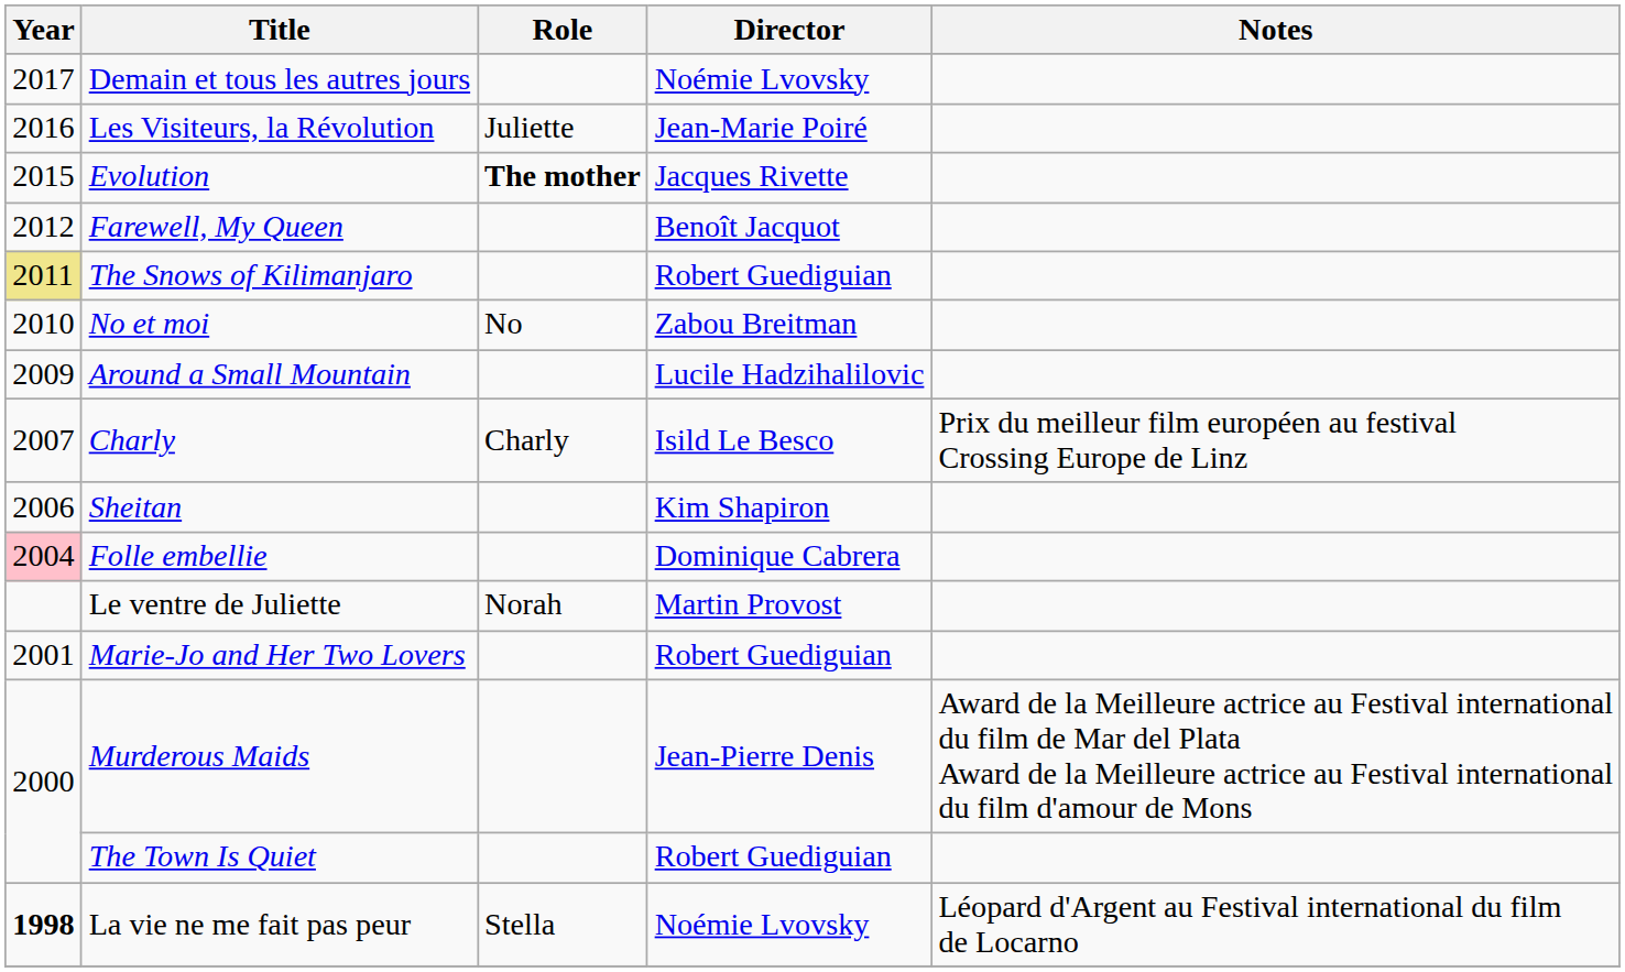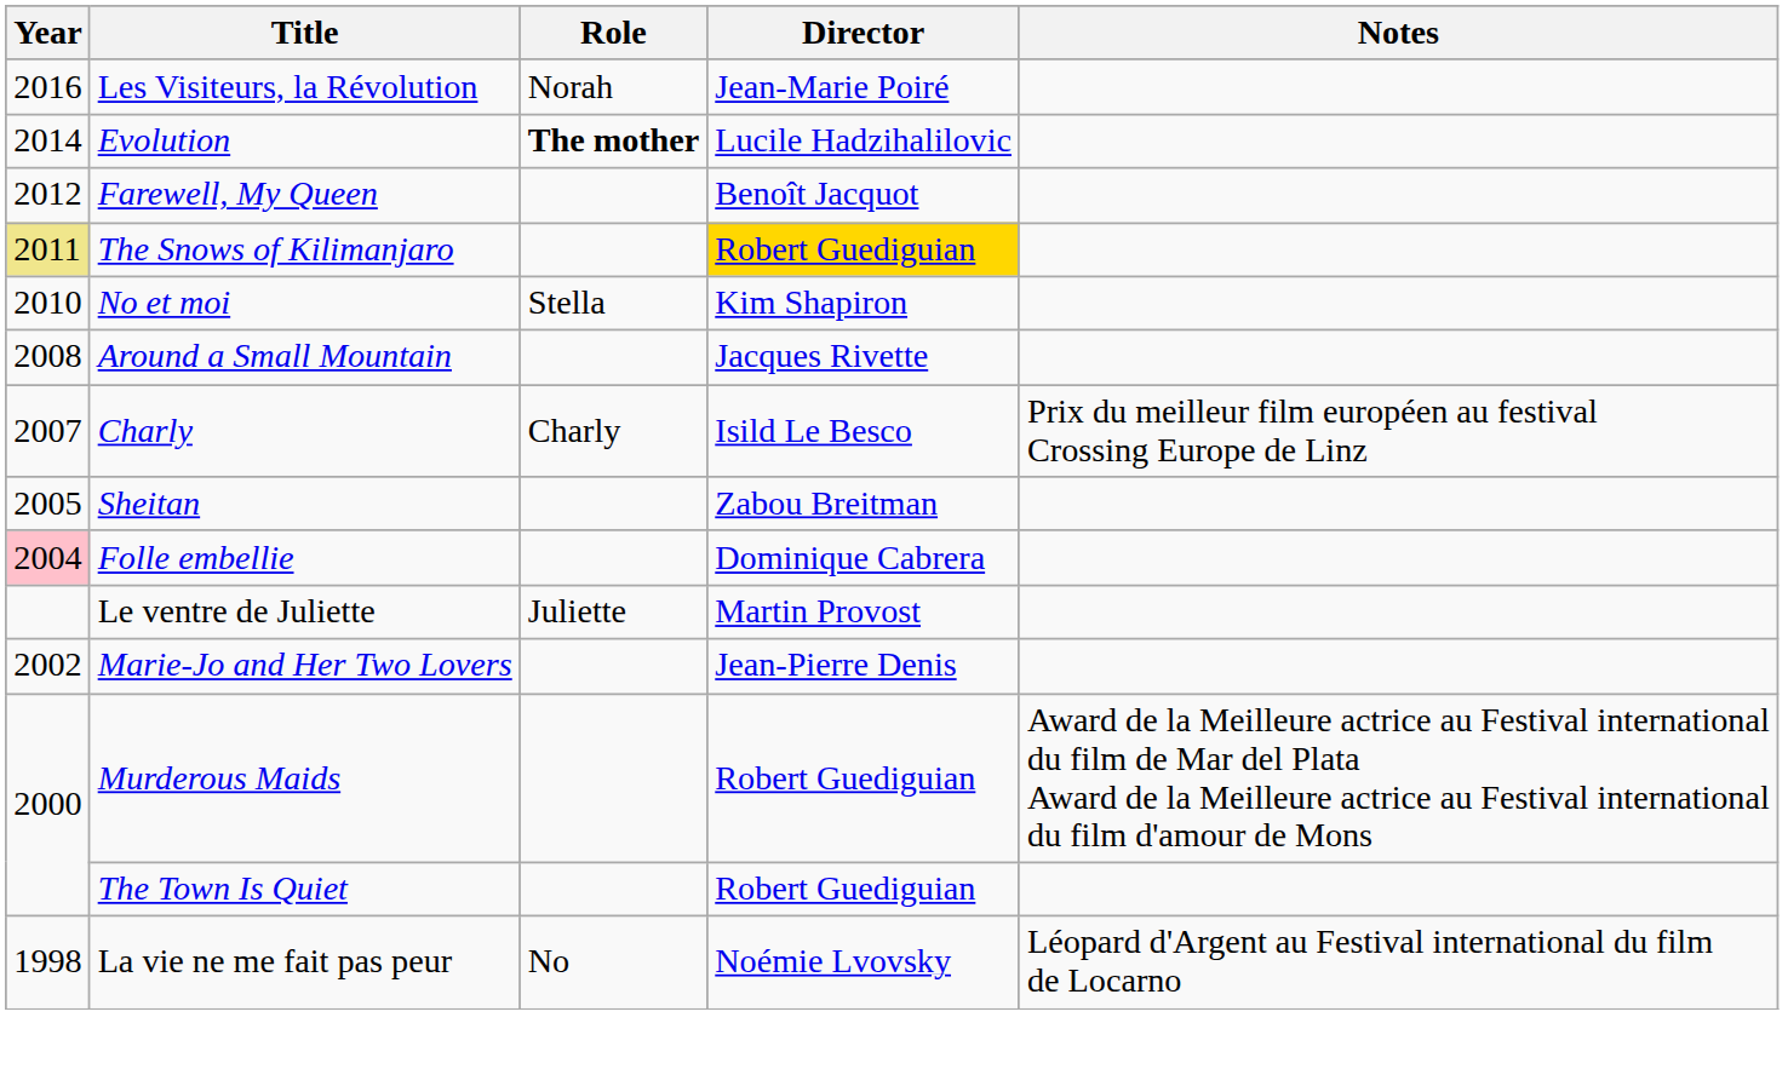 <table class="wikitable sortable">
 <tr>
 <th>Year</th>
 <th>Title</th>
 <th>Role</th>
 <th>Director</th>
 <th class="unsortable">Notes</th>
 </tr>
 <tr>
-<td>2017</td>
-<td><a href='#'>Demain et tous les autres jours</a></td>
-<td></td>
-<td><a href='#'>Noémie Lvovsky</a></td>
-<td></td>
-</tr>
-<tr>
 <td>2016</td>
 <td><a href='#'>Les Visiteurs, la Révolution</a></td>
-<td>Juliette</td>
+<td>Norah</td>
 <td><a href='#'>Jean-Marie Poiré</a></td>
 <td></td>
 </tr>
 <tr>
-<td>2015</td>
+<td>2014</td>
 <td><em><a href='#'>Evolution</a></em></td>
 <td><strong>The mother</strong></td>
-<td><a href='#'>Jacques Rivette</a></td>
+<td><a href='#'>Lucile Hadzihalilovic</a></td>
 <td></td>
 </tr>
 <tr>
 <td>2012</td>
 <td><em><a href='#'>Farewell, My Queen</a></em></td>
 <td></td>
 <td><a href='#'>Benoît Jacquot</a></td>
 <td></td>
 </tr>
 <tr>
 <td style="background: khaki;">2011</td>
 <td><em><a href='#'>The Snows of Kilimanjaro</a></em></td>
 <td></td>
-<td><a href='#'>Robert Guediguian</a></td>
+<td style="background: gold;"><a href='#'>Robert Guediguian</a></td>
 <td></td>
 </tr>
 <tr>
 <td>2010</td>
 <td><em><a href='#'>No et moi</a></em></td>
-<td>No</td>
-<td><a href='#'>Zabou Breitman</a></td>
+<td>Stella</td>
+<td><a href='#'>Kim Shapiron</a></td>
 <td></td>
 </tr>
 <tr>
-<td>2009</td>
+<td>2008</td>
 <td><em><a href='#'>Around a Small Mountain</a></em></td>
 <td></td>
-<td><a href='#'>Lucile Hadzihalilovic</a></td>
+<td><a href='#'>Jacques Rivette</a></td>
 <td></td>
 </tr>
 <tr>
 <td>2007</td>
 <td><em><a href='#'>Charly</a></em></td>
 <td>Charly</td>
 <td><a href='#'>Isild Le Besco</a></td>
 <td>Prix du meilleur film européen au festival<br>Crossing Europe de Linz</td>
 </tr>
 <tr>
-<td>2006</td>
+<td>2005</td>
 <td><em><a href='#'>Sheitan</a></em></td>
 <td></td>
-<td><a href='#'>Kim Shapiron</a></td>
+<td><a href='#'>Zabou Breitman</a></td>
 <td></td>
 </tr>
 <tr>
 <td style="background: pink;">2004</td>
 <td><em><a href='#'>Folle embellie</a></em></td>
 <td></td>
 <td><a href='#'>Dominique Cabrera</a></td>
 <td></td>
 </tr>
 <tr>
 <td></td>
 <td>Le ventre de Juliette</td>
-<td>Norah</td>
+<td>Juliette</td>
 <td><a href='#'>Martin Provost</a></td>
 <td></td>
 </tr>
 <tr>
-<td>2001</td>
+<td>2002</td>
 <td><em><a href='#'>Marie-Jo and Her Two Lovers</a></em></td>
 <td></td>
-<td><a href='#'>Robert Guediguian</a></td>
+<td><a href='#'>Jean-Pierre Denis</a></td>
 <td></td>
 </tr>
 <tr>
 <td rowspan="2">2000</td>
 <td><em><a href='#'>Murderous Maids</a></em></td>
 <td></td>
-<td><a href='#'>Jean-Pierre Denis</a></td>
+<td><a href='#'>Robert Guediguian</a></td>
 <td>Award de la Meilleure actrice au Festival international<br>du film de Mar del Plata<br>Award de la Meilleure actrice au Festival international<br>du film d'amour de Mons</td>
 </tr>
 <tr>
 <td><em><a href='#'>The Town Is Quiet</a></em></td>
 <td></td>
 <td><a href='#'>Robert Guediguian</a></td>
 <td></td>
 </tr>
 <tr>
-<td><strong>1998</strong></td>
+<td>1998</td>
 <td>La vie ne me fait pas peur</td>
-<td>Stella</td>
+<td>No</td>
 <td><a href='#'>Noémie Lvovsky</a></td>
 <td>Léopard d'Argent au Festival international du film<br>de Locarno</td>
 </tr>
 <tr>
 </tr>
 </table>
